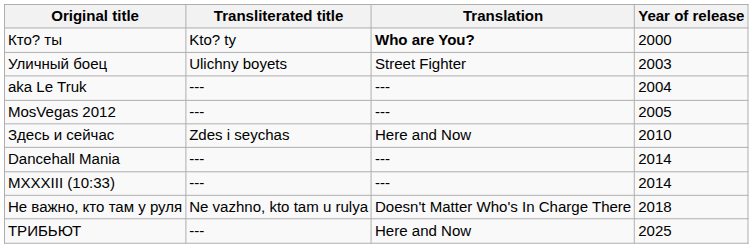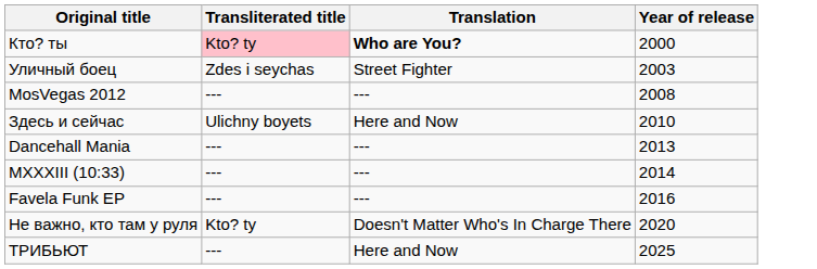 <table class="wikitable">
 <tr>
 <th>Original title</th>
 <th>Transliterated title</th>
 <th>Translation</th>
 <th>Year of release</th>
 </tr>
 <tr>
 <td>Кто? ты</td>
-<td>Kto? ty</td>
+<td style="background: pink;">Kto? ty</td>
 <td><strong>Who are You?</strong></td>
 <td>2000</td>
 </tr>
 <tr>
 <td>Уличный боец</td>
-<td>Ulichny boyets</td>
+<td>Zdes i seychas</td>
 <td>Street Fighter</td>
 <td>2003</td>
-</tr>
-<tr>
-<td>aka Le Truk</td>
-<td>---</td>
-<td>---</td>
-<td>2004</td>
 </tr>
 <tr>
 <td>MosVegas 2012</td>
 <td>---</td>
 <td>---</td>
-<td>2005</td>
+<td>2008</td>
 </tr>
 <tr>
 <td>Здесь и сейчас</td>
-<td>Zdes i seychas</td>
+<td>Ulichny boyets</td>
 <td>Here and Now</td>
 <td>2010</td>
 </tr>
 <tr>
 <td>Dancehall Mania</td>
 <td>---</td>
 <td>---</td>
-<td>2014</td>
+<td>2013</td>
 </tr>
 <tr>
 <td>MXXXIII (10:33)</td>
 <td>---</td>
 <td>---</td>
 <td>2014</td>
 </tr>
 <tr>
+<td>Favela Funk EP</td>
+<td>---</td>
+<td>---</td>
+<td>2016</td>
+</tr>
+<tr>
 <td>Не важно, кто там у руля</td>
-<td>Ne vazhno, kto tam u rulya</td>
+<td>Kto? ty</td>
 <td>Doesn't Matter Who's In Charge There</td>
-<td>2018</td>
+<td>2020</td>
 </tr>
 <tr>
 <td>ТРИБЬЮТ</td>
 <td>---</td>
 <td>Here and Now</td>
 <td>2025</td>
 </tr>
 </table>
